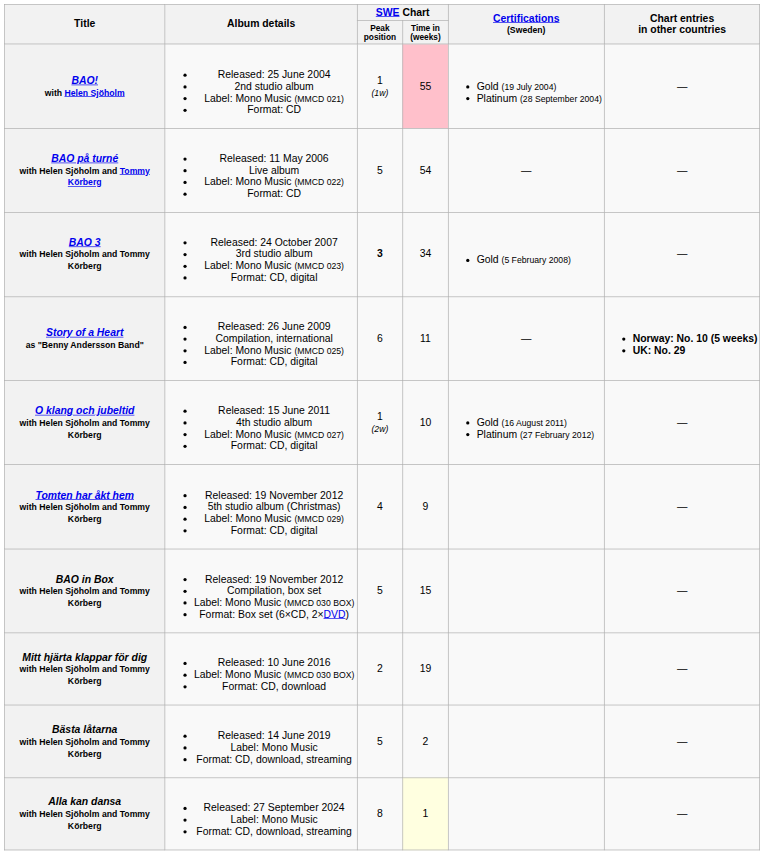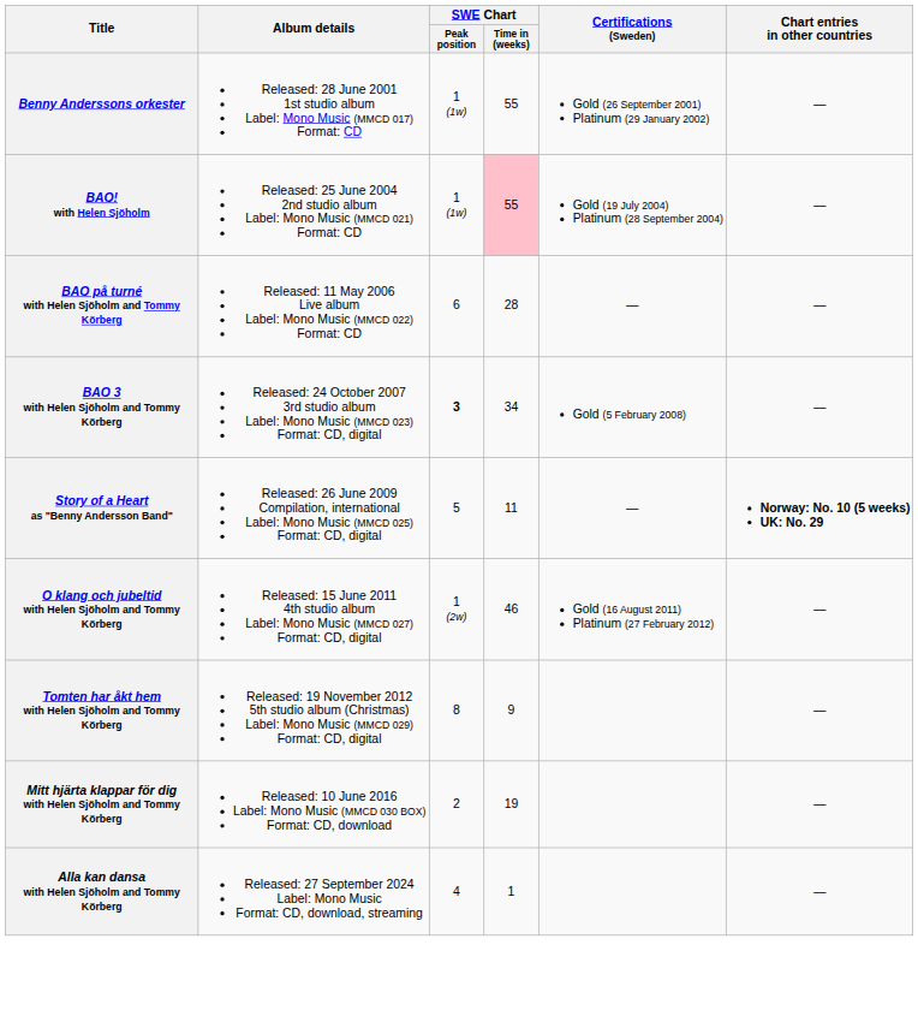 <table class="wikitable plainrowheaders" style="text-align:center;" border="1">
 <tr>
 <th scope="col" rowspan="2" style="width:15em;">Title</th>
 <th scope="col" rowspan="2" style="width:18em;">Album details</th>
 <th scope="col" colspan="2"><a href='#'>SWE</a> Chart</th>
 <th scope="col" rowspan="2"><a href='#'>Certifications</a><br><small>(Sweden)</small></th>
 <th scope="col" rowspan="2">Chart entries <br>in other countries</th>
 </tr>
 <tr>
 <th scope="col" style="width:5em;font-size:80%;">Peak position</th>
 <th scope="col" style="width:5em;font-size:80%;">Time in<br>(weeks)</th>
 </tr>
 <tr>
+<th scope="row"><em><a href='#'>Benny Anderssons orkester</a></em></th>
+<td><br><ul><li>Released: 28 June 2001</li><li>1st studio album</li><li>Label: <a href='#'>Mono Music</a> <small>(MMCD 017)</small></li><li>Format: <a href='#'>CD</a></li></ul></td>
+<td>1<br><small><em>(1w)</em></small></td>
+<td>55</td>
+<td style="text-align:left;"><br><ul><li>Gold <small>(26 September 2001)</small></li><li>Platinum <small>(29 January 2002)</small></li></ul></td>
+<td>—</td>
+</tr>
+<tr>
 <th scope="row"><em><a href='#'>BAO!</a></em><br><small>with <a href='#'>Helen Sjöholm</a></small></th>
 <td><br><ul><li>Released: 25 June 2004</li><li>2nd studio album</li><li>Label: Mono Music <small>(MMCD 021)</small></li><li>Format: CD</li></ul></td>
 <td>1<br><small><em>(1w)</em></small></td>
 <td style="background: pink;">55</td>
 <td style="text-align:left;"><br><ul><li>Gold <small>(19 July 2004)</small></li><li>Platinum <small>(28 September 2004)</small></li></ul></td>
 <td>—</td>
 </tr>
 <tr>
 <th scope="row"><em><a href='#'>BAO på turné</a></em><br><small>with Helen Sjöholm and <a href='#'>Tommy Körberg</a></small></th>
 <td><br><ul><li>Released: 11 May 2006</li><li>Live album</li><li>Label: Mono Music <small>(MMCD 022)</small></li><li>Format: CD</li></ul></td>
-<td>5</td>
-<td>54</td>
+<td>6</td>
+<td>28</td>
 <td>—</td>
 <td>—</td>
 </tr>
 <tr>
 <th scope="row"><em><a href='#'>BAO 3</a></em><br><small>with Helen Sjöholm and Tommy Körberg</small></th>
 <td><br><ul><li>Released: 24 October 2007</li><li>3rd studio album</li><li>Label: Mono Music <small>(MMCD 023)</small></li><li>Format: CD, digital</li></ul></td>
 <td><strong>3</strong></td>
 <td>34</td>
 <td style="text-align:left;"><br><ul><li>Gold <small>(5 February 2008)</small></li></ul></td>
 <td>—</td>
 </tr>
 <tr>
 <th scope="row"><em><a href='#'>Story of a Heart</a></em><br><small>as "Benny Andersson Band"</small></th>
 <td><br><ul><li>Released: 26 June 2009</li><li>Compilation, international</li><li>Label: Mono Music <small>(MMCD 025)</small></li><li>Format: CD, digital</li></ul></td>
-<td>6</td>
+<td>5</td>
 <td>11</td>
 <td>—</td>
 <td style="text-align:left;"><strong><br><ul><li>Norway: No. 10 (5 weeks)</li><li>UK: No. 29</li></ul></strong></td>
 </tr>
 <tr>
 <th scope="row"><em><a href='#'>O klang och jubeltid</a></em><br><small>with Helen Sjöholm and Tommy Körberg</small></th>
 <td><br><ul><li>Released: 15 June 2011</li><li>4th studio album</li><li>Label: Mono Music <small>(MMCD 027)</small></li><li>Format: CD, digital</li></ul></td>
 <td>1<br><small><em>(2w)</em></small></td>
-<td>10</td>
+<td>46</td>
 <td style="text-align:left;"><br><ul><li>Gold <small>(16 August 2011)</small></li><li>Platinum <small>(27 February 2012)</small></li></ul></td>
 <td>—</td>
 </tr>
 <tr>
 <th scope="row"><em><a href='#'>Tomten har åkt hem</a></em><br><small>with Helen Sjöholm and Tommy Körberg</small></th>
 <td><br><ul><li>Released: 19 November 2012</li><li>5th studio album (Christmas)</li><li>Label: Mono Music <small>(MMCD 029)</small></li><li>Format: CD, digital</li></ul></td>
-<td>4</td>
+<td>8<br></td>
 <td>9</td>
-<td style="text-align:left;"></td>
-<td>—</td>
-</tr>
-<tr>
-<th scope="row"><em>BAO in Box</em><br><small>with Helen Sjöholm and Tommy Körberg</small></th>
-<td><br><ul><li>Released: 19 November 2012</li><li>Compilation, box set</li><li>Label: Mono Music <small>(MMCD 030 BOX)</small></li><li>Format: Box set (6×CD, 2×<a href='#'>DVD</a>)</li></ul></td>
-<td>5</td>
-<td>15</td>
 <td style="text-align:left;"></td>
 <td>—</td>
 </tr>
 <tr>
 <th scope="row"><em>Mitt hjärta klappar för dig</em><br><small>with Helen Sjöholm and Tommy Körberg</small></th>
 <td><br><ul><li>Released: 10 June 2016</li><li>Label: Mono Music <small>(MMCD 030 BOX)</small></li><li>Format: CD, download</li></ul></td>
 <td>2</td>
 <td>19</td>
 <td style="text-align:left;"></td>
 <td>—</td>
 </tr>
 <tr>
-<th scope="row"><em>Bästa låtarna</em><br><small>with Helen Sjöholm and Tommy Körberg</small></th>
-<td><br><ul><li>Released: 14 June 2019</li><li>Label: Mono Music</li><li>Format: CD, download, streaming</li></ul></td>
-<td>5</td>
-<td>2</td>
-<td style="text-align:left;"></td>
-<td>—</td>
-</tr>
-<tr>
 <th scope="row"><em>Alla kan dansa</em><br><small>with Helen Sjöholm and Tommy Körberg</small></th>
 <td><br><ul><li>Released: 27 September 2024</li><li>Label: Mono Music</li><li>Format: CD, download, streaming</li></ul></td>
-<td>8<br></td>
-<td style="background: lightyellow;">1</td>
+<td>4</td>
+<td>1</td>
 <td style="text-align:left;"></td>
 <td>—</td>
 </tr>
 </table>
